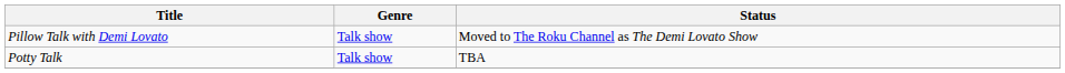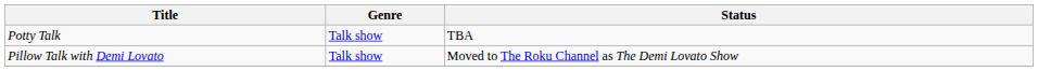 <table class="wikitable sortable" style="width:100%;">
 <tr>
 <th>Title</th>
 <th>Genre</th>
 <th>Status</th>
 </tr>
 <tr>
+<td><em>Potty Talk</em></td>
+<td><a href='#'>Talk show</a></td>
+<td>TBA</td>
+</tr>
+<tr>
 <td><em>Pillow Talk with <a href='#'>Demi Lovato</a></em></td>
 <td><a href='#'>Talk show</a></td>
 <td>Moved to <a href='#'>The Roku Channel</a> as <em>The Demi Lovato Show</em></td>
 </tr>
 <tr>
-<td><em>Potty Talk</em></td>
-<td><a href='#'>Talk show</a></td>
-<td>TBA</td>
-</tr>
-<tr>
 </tr>
 </table>
